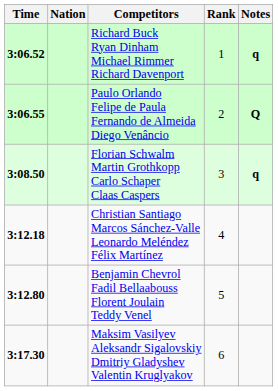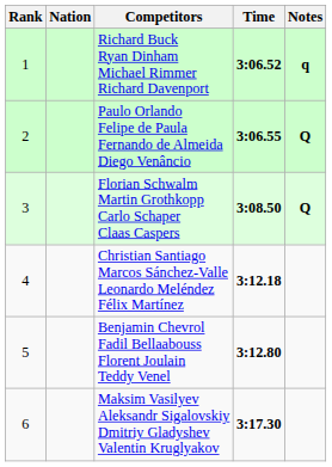 <table class="wikitable sortable" style="text-align:center">
 <tr>
-<th>Time</th>
+<th>Rank</th>
 <th>Nation</th>
 <th>Competitors</th>
-<th>Rank</th>
+<th>Time</th>
 <th>Notes</th>
 </tr>
 <tr bgcolor=ccffcc>
-<td><strong>3:06.52</strong></td>
+<td>1</td>
 <td align=left></td>
 <td align=left><a href='#'>Richard Buck</a><br><a href='#'>Ryan Dinham</a><br><a href='#'>Michael Rimmer</a><br><a href='#'>Richard Davenport</a></td>
-<td>1</td>
+<td><strong>3:06.52</strong></td>
 <td><strong>q</strong></td>
 </tr>
 <tr bgcolor=ccffcc>
-<td><strong>3:06.55</strong></td>
+<td>2</td>
 <td align=left></td>
 <td align=left><a href='#'>Paulo Orlando</a><br><a href='#'>Felipe de Paula</a><br><a href='#'>Fernando de Almeida</a><br><a href='#'>Diego Venâncio</a></td>
-<td>2</td>
+<td><strong>3:06.55</strong></td>
 <td><strong>Q</strong></td>
 </tr>
 <tr bgcolor=ddffdd>
-<td><strong>3:08.50</strong></td>
+<td>3</td>
 <td align=left></td>
 <td align=left><a href='#'>Florian Schwalm</a><br><a href='#'>Martin Grothkopp</a><br><a href='#'>Carlo Schaper</a><br><a href='#'>Claas Caspers</a></td>
-<td>3</td>
-<td><strong>q</strong></td>
+<td><strong>3:08.50</strong></td>
+<td><strong>Q</strong></td>
 </tr>
 <tr>
-<td><strong>3:12.18</strong></td>
+<td>4</td>
 <td align=left></td>
 <td align=left><a href='#'>Christian Santiago</a><br><a href='#'>Marcos Sánchez-Valle</a><br><a href='#'>Leonardo Meléndez</a><br><a href='#'>Félix Martínez</a></td>
-<td>4</td>
+<td><strong>3:12.18</strong></td>
 <td></td>
 </tr>
 <tr>
-<td><strong>3:12.80</strong></td>
+<td>5</td>
 <td align=left></td>
 <td align=left><a href='#'>Benjamin Chevrol</a><br><a href='#'>Fadil Bellaabouss</a><br><a href='#'>Florent Joulain</a><br><a href='#'>Teddy Venel</a></td>
-<td>5</td>
+<td><strong>3:12.80</strong></td>
 <td></td>
 </tr>
 <tr>
-<td><strong>3:17.30</strong></td>
+<td>6</td>
 <td align=left></td>
 <td align=left><a href='#'>Maksim Vasilyev</a><br><a href='#'>Aleksandr Sigalovskiy</a><br><a href='#'>Dmitriy Gladyshev</a><br><a href='#'>Valentin Kruglyakov</a></td>
-<td>6</td>
+<td><strong>3:17.30</strong></td>
 <td></td>
 </tr>
 </table>
